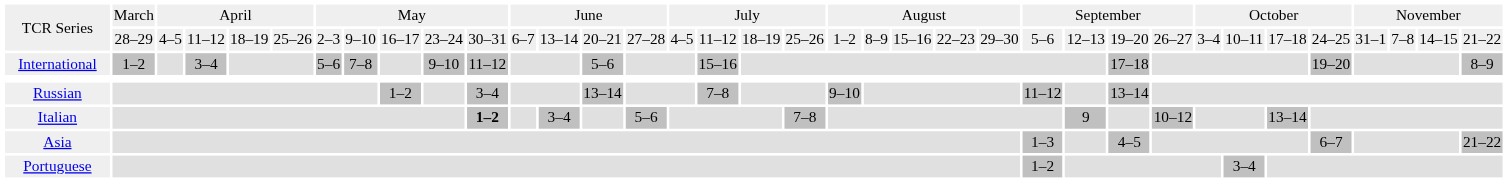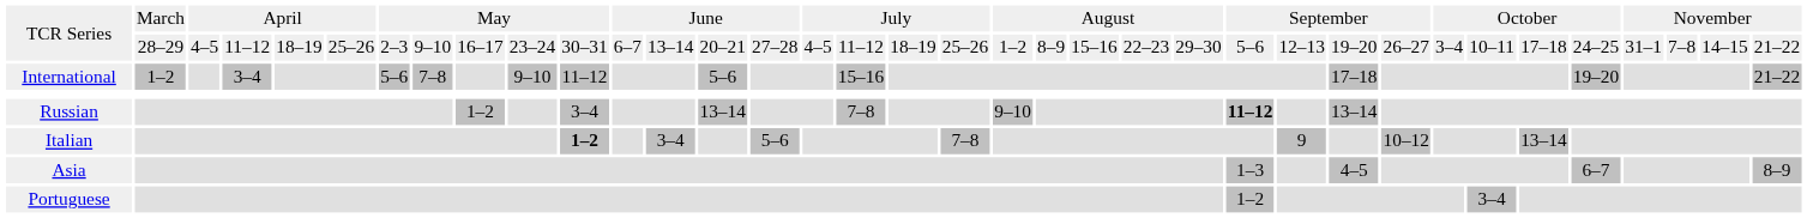 <table class="toccolours" style="margin:0.2em auto; clear:both; font-size:75%">
 <tr>
 <td align=center rowspan=2 width=80 style="background:#EFEFEF;">TCR Series</td>
 <td align=center style="background:#EFEFEF;">March</td>
 <td align=center colspan=4 style="background:#EFEFEF;">April</td>
 <td align=center colspan=5 style="background:#EFEFEF;">May</td>
 <td align=center colspan=4 style="background:#EFEFEF;">June</td>
 <td align=center colspan=4 style="background:#EFEFEF;">July</td>
 <td align=center colspan=5 style="background:#EFEFEF;">August</td>
 <td align=center colspan=4 style="background:#EFEFEF;">September</td>
 <td align=center colspan=4 style="background:#EFEFEF;">October</td>
 <td align=center colspan=4 style="background:#EFEFEF;">November</td>
 </tr>
 <tr align=center style="background:#EFEFEF;">
 <td>28–29</td>
 <td>4–5</td>
 <td>11–12</td>
 <td>18–19</td>
 <td>25–26</td>
 <td>2–3</td>
 <td>9–10</td>
 <td>16–17</td>
 <td>23–24</td>
 <td>30–31</td>
 <td>6–7</td>
 <td>13–14</td>
 <td>20–21</td>
 <td>27–28</td>
 <td>4–5</td>
 <td>11–12</td>
 <td>18–19</td>
 <td>25–26</td>
 <td>1–2</td>
 <td>8–9</td>
 <td>15–16</td>
 <td>22–23</td>
 <td>29–30</td>
 <td>5–6</td>
 <td>12–13</td>
 <td>19–20</td>
 <td>26–27</td>
 <td>3–4</td>
 <td>10–11</td>
 <td>17–18</td>
 <td>24–25</td>
 <td>31–1</td>
 <td>7–8</td>
 <td>14–15</td>
 <td>21–22</td>
 </tr>
 <tr align=center>
 <td style="background:#EFEFEF;"><a href='#'>International</a></td>
 <td style="background:#C0C0C0;">1–2</td>
 <td style="background:#E0E0E0;"></td>
 <td style="background:#C0C0C0;">3–4</td>
 <td colspan=2 style="background:#E0E0E0;"></td>
 <td style="background:#C0C0C0;">5–6</td>
 <td style="background:#C0C0C0;">7–8</td>
 <td style="background:#E0E0E0;"></td>
 <td style="background:#C0C0C0;">9–10</td>
 <td style="background:#C0C0C0;">11–12</td>
 <td colspan=2 style="background:#E0E0E0;"></td>
 <td style="background:#C0C0C0;">5–6</td>
 <td colspan=2 style="background:#E0E0E0;"></td>
 <td style="background:#C0C0C0;">15–16</td>
 <td colspan=9 style="background:#E0E0E0;"></td>
 <td style="background:#C0C0C0;">17–18</td>
 <td colspan=4 style="background:#E0E0E0;"></td>
 <td style="background:#C0C0C0;">19–20</td>
 <td colspan=3 style="background:#E0E0E0;"></td>
-<td style="background:#C0C0C0;">8–9</td>
+<td style="background:#C0C0C0;">21–22</td>
 </tr>
 <tr align=center>
 <td colspan=40></td>
 </tr>
 <tr align=center>
 <td style="background:#EFEFEF;"><a href='#'>Russian</a></td>
 <td colspan=7 style="background:#E0E0E0;"></td>
 <td style="background:#C0C0C0;">1–2</td>
 <td style="background:#E0E0E0;"></td>
 <td style="background:#C0C0C0;">3–4</td>
 <td colspan=2 style="background:#E0E0E0;"></td>
 <td style="background:#C0C0C0;">13–14</td>
 <td colspan=2 style="background:#E0E0E0;"></td>
 <td style="background:#C0C0C0;">7–8</td>
 <td colspan=2 style="background:#E0E0E0;"></td>
 <td style="background:#C0C0C0;">9–10</td>
 <td colspan=4 style="background:#E0E0E0;"></td>
-<td style="background:#C0C0C0;">11–12</td>
+<td style="background:#C0C0C0;"><strong>11–12</strong></td>
 <td style="background:#E0E0E0;"></td>
 <td style="background:#C0C0C0;">13–14</td>
 <td colspan=9 style="background:#E0E0E0;"></td>
 </tr>
 <tr align=center>
 <td style="background:#EFEFEF;"><a href='#'>Italian</a></td>
 <td colspan=9 style="background:#E0E0E0;"></td>
 <td style="background:#C0C0C0;"><strong>1–2</strong></td>
 <td style="background:#E0E0E0;"></td>
 <td style="background:#C0C0C0;">3–4</td>
 <td style="background:#E0E0E0;"></td>
 <td style="background:#C0C0C0;">5–6</td>
 <td colspan=3 style="background:#E0E0E0;"></td>
 <td style="background:#C0C0C0;">7–8</td>
 <td colspan=6 style="background:#E0E0E0;"></td>
 <td style="background:#C0C0C0;">9</td>
 <td style="background:#E0E0E0;"></td>
 <td style="background:#C0C0C0;">10–12</td>
 <td colspan=2 style="background:#E0E0E0;"></td>
 <td style="background:#C0C0C0;">13–14</td>
 <td colspan=5 style="background:#E0E0E0;"></td>
 </tr>
 <tr align=center>
 <td style="background:#EFEFEF;"><a href='#'>Asia</a></td>
 <td colspan=23 style="background:#E0E0E0;"></td>
 <td style="background:#C0C0C0;">1–3</td>
 <td style="background:#E0E0E0;"></td>
 <td style="background:#C0C0C0;">4–5</td>
 <td colspan=4 style="background:#E0E0E0;"></td>
 <td style="background:#C0C0C0;">6–7</td>
 <td colspan=3 style="background:#E0E0E0;"></td>
-<td style="background:#C0C0C0;">21–22</td>
+<td style="background:#C0C0C0;">8–9</td>
 </tr>
 <tr align=center>
 <td style="background:#EFEFEF;"><a href='#'>Portuguese</a></td>
 <td colspan=23 style="background:#E0E0E0;"></td>
 <td style="background:#C0C0C0;">1–2</td>
 <td colspan=4 style="background:#E0E0E0;"></td>
 <td style="background:#C0C0C0;">3–4</td>
 <td colspan=6 style="background:#E0E0E0;"></td>
 </tr>
 </table>
